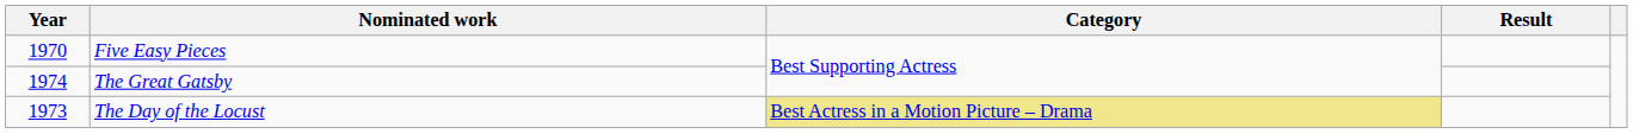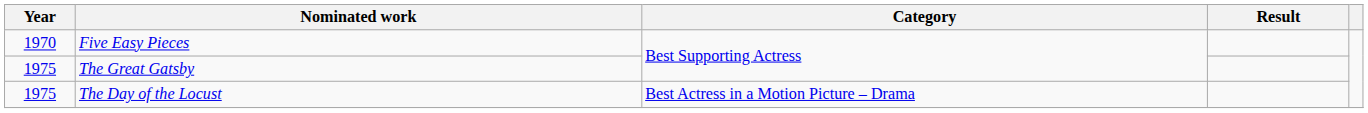 <table class="wikitable" style="width:85%;">
 <tr>
 <th width=5%>Year</th>
 <th style="width:40%;">Nominated work</th>
 <th style="width:40%;">Category</th>
 <th style="width:10%;">Result</th>
 <th width=1%></th>
 </tr>
 <tr>
 <td style="text-align:center;"><a href='#'>1970</a></td>
 <td><em><a href='#'>Five Easy Pieces</a></em></td>
 <td rowspan="2"><a href='#'>Best Supporting Actress</a></td>
 <td></td>
 <td style="text-align:center;" rowspan="3"></td>
 </tr>
 <tr>
-<td style="text-align:center;"><a href='#'>1974</a></td>
+<td style="text-align:center;"><a href='#'>1975</a></td>
 <td><em><a href='#'>The Great Gatsby</a></em></td>
 <td></td>
 </tr>
 <tr>
-<td style="text-align:center;"><a href='#'>1973</a></td>
+<td style="text-align:center;"><a href='#'>1975</a></td>
 <td><em><a href='#'>The Day of the Locust</a></em></td>
-<td style="background: khaki;"><a href='#'>Best Actress in a Motion Picture – Drama</a></td>
+<td><a href='#'>Best Actress in a Motion Picture – Drama</a></td>
 <td></td>
 </tr>
 <tr>
 </tr>
 </table>
